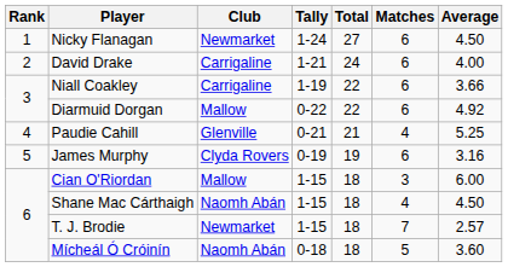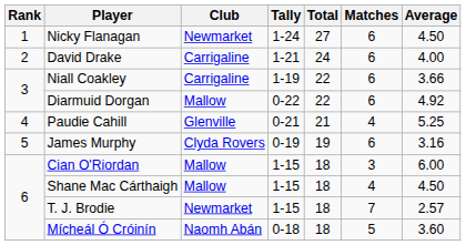 <table class="wikitable">
 <tr>
 <th>Rank</th>
 <th>Player</th>
 <th>Club</th>
 <th>Tally</th>
 <th>Total</th>
 <th>Matches</th>
 <th>Average</th>
 </tr>
 <tr>
 <td rowspan="1" style="text-align:center;">1</td>
 <td>Nicky Flanagan</td>
 <td><a href='#'>Newmarket</a></td>
 <td align=center>1-24</td>
 <td align=center>27</td>
 <td align=center>6</td>
 <td align=center>4.50</td>
 </tr>
 <tr>
 <td rowspan="1" style="text-align:center;">2</td>
 <td>David Drake</td>
 <td><a href='#'>Carrigaline</a></td>
 <td align=center>1-21</td>
 <td align=center>24</td>
 <td align=center>6</td>
 <td align=center>4.00</td>
 </tr>
 <tr>
 <td rowspan="2" style="text-align:center;">3</td>
 <td>Niall Coakley</td>
 <td><a href='#'>Carrigaline</a></td>
 <td align=center>1-19</td>
 <td align=center>22</td>
 <td align=center>6</td>
 <td align=center>3.66</td>
 </tr>
 <tr>
 <td>Diarmuid Dorgan</td>
 <td><a href='#'>Mallow</a></td>
 <td align=center>0-22</td>
 <td align=center>22</td>
 <td align=center>6</td>
 <td align=center>4.92</td>
 </tr>
 <tr>
 <td rowspan="1" style="text-align:center;">4</td>
 <td>Paudie Cahill</td>
 <td><a href='#'>Glenville</a></td>
 <td align=center>0-21</td>
 <td align=center>21</td>
 <td align=center>4</td>
 <td align=center>5.25</td>
 </tr>
 <tr>
 <td rowspan="1" style="text-align:center;">5</td>
 <td>James Murphy</td>
 <td><a href='#'>Clyda Rovers</a></td>
 <td align=center>0-19</td>
 <td align=center>19</td>
 <td align=center>6</td>
 <td align=center>3.16</td>
 </tr>
 <tr>
 <td rowspan="4" style="text-align:center;">6</td>
 <td><a href='#'>Cian O'Riordan</a></td>
 <td><a href='#'>Mallow</a></td>
 <td align=center>1-15</td>
 <td align=center>18</td>
 <td align=center>3</td>
 <td align=center>6.00</td>
 </tr>
 <tr>
 <td>Shane Mac Cárthaigh</td>
-<td><a href='#'>Naomh Abán</a></td>
+<td><a href='#'>Mallow</a></td>
 <td align=center>1-15</td>
 <td align=center>18</td>
 <td align=center>4</td>
 <td align=center>4.50</td>
 </tr>
 <tr>
 <td>T. J. Brodie</td>
 <td><a href='#'>Newmarket</a></td>
 <td align=center>1-15</td>
 <td align=center>18</td>
 <td align=center>7</td>
 <td align=center>2.57</td>
 </tr>
 <tr>
 <td><a href='#'>Mícheál Ó Cróinín</a></td>
 <td><a href='#'>Naomh Abán</a></td>
 <td align=center>0-18</td>
 <td align=center>18</td>
 <td align=center>5</td>
 <td align=center>3.60</td>
 </tr>
 </table>
